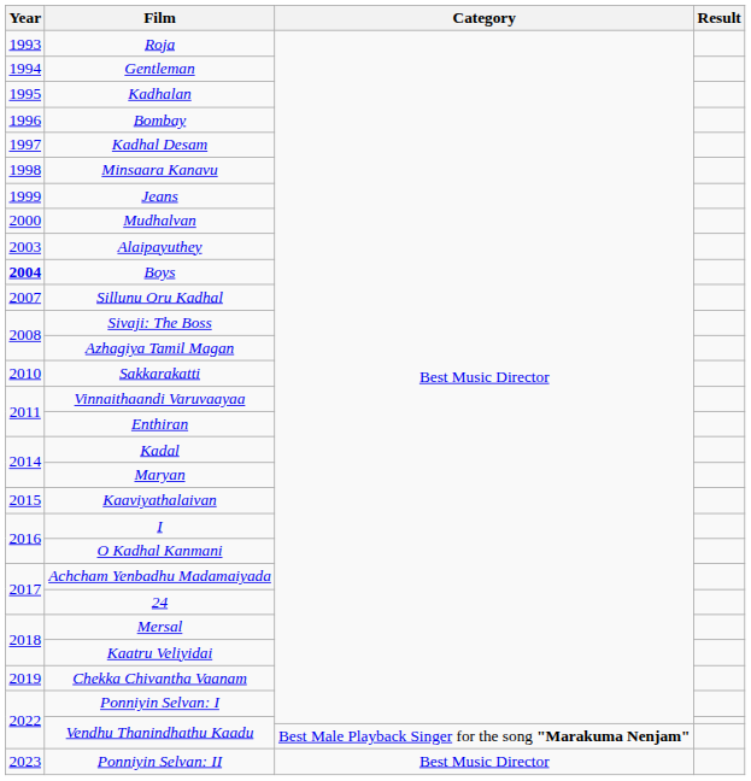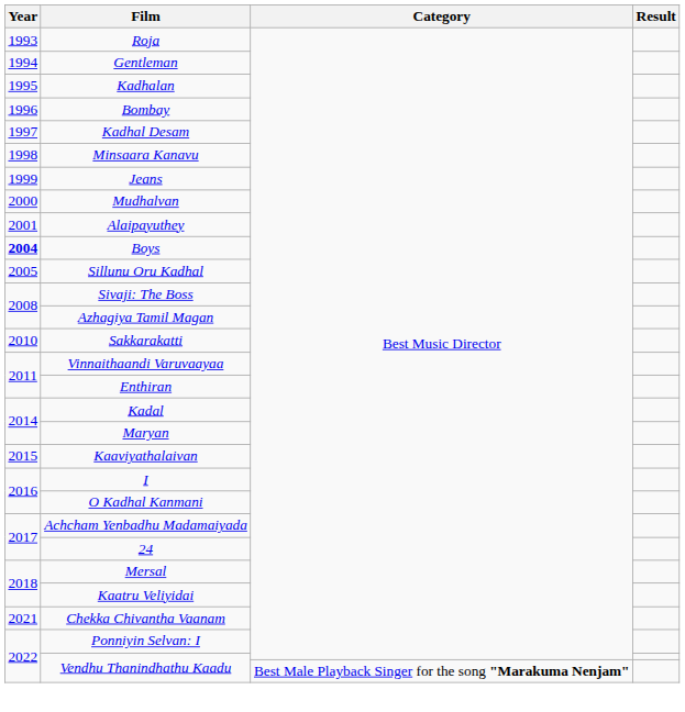 <table class="wikitable">
 <tr>
 <th>Year</th>
 <th>Film</th>
 <th>Category</th>
 <th>Result</th>
 </tr>
 <tr>
 <td style="text-align:center;"><a href='#'>1993</a></td>
 <td style="text-align:center;"><em><a href='#'>Roja</a></em></td>
 <td rowspan="28" style="text-align:center;"><a href='#'>Best Music Director</a></td>
 <td></td>
 </tr>
 <tr>
 <td style="text-align:center;"><a href='#'>1994</a></td>
 <td style="text-align:center;"><em><a href='#'>Gentleman</a></em></td>
 <td></td>
 </tr>
 <tr>
 <td style="text-align:center;"><a href='#'>1995</a></td>
 <td style="text-align:center;"><em><a href='#'>Kadhalan</a></em></td>
 <td></td>
 </tr>
 <tr>
 <td style="text-align:center;"><a href='#'>1996</a></td>
 <td style="text-align:center;"><em><a href='#'>Bombay</a></em></td>
 <td></td>
 </tr>
 <tr>
 <td style="text-align:center;"><a href='#'>1997</a></td>
 <td style="text-align:center;"><em><a href='#'>Kadhal Desam</a></em></td>
 <td></td>
 </tr>
 <tr>
 <td style="text-align:center;"><a href='#'>1998</a></td>
 <td style="text-align:center;"><em><a href='#'>Minsaara Kanavu</a></em></td>
 <td></td>
 </tr>
 <tr>
 <td style="text-align:center;"><a href='#'>1999</a></td>
 <td style="text-align:center;"><em><a href='#'>Jeans</a></em></td>
 <td></td>
 </tr>
 <tr>
 <td style="text-align:center;"><a href='#'>2000</a></td>
 <td style="text-align:center;"><em><a href='#'>Mudhalvan</a></em></td>
 <td></td>
 </tr>
 <tr>
-<td style="text-align:center;"><a href='#'>2003</a></td>
+<td style="text-align:center;"><a href='#'>2001</a></td>
 <td style="text-align:center;"><em><a href='#'>Alaipayuthey</a></em></td>
 <td></td>
 </tr>
 <tr>
 <td style="text-align:center;"><strong><a href='#'>2004</a></strong></td>
 <td style="text-align:center;"><a href='#'><em>Boys</em></a></td>
 <td></td>
 </tr>
 <tr>
-<td style="text-align:center;"><a href='#'>2007</a></td>
+<td style="text-align:center;"><a href='#'>2005</a></td>
 <td style="text-align:center;"><em><a href='#'>Sillunu Oru Kadhal</a></em></td>
 <td></td>
 </tr>
 <tr>
 <td rowspan="2" style="text-align:center;"><a href='#'>2008</a></td>
 <td style="text-align:center;"><em><a href='#'>Sivaji: The Boss</a></em></td>
 <td></td>
 </tr>
 <tr>
 <td style="text-align:center;"><em><a href='#'>Azhagiya Tamil Magan</a></em></td>
 <td></td>
 </tr>
 <tr>
 <td style="text-align:center;"><a href='#'>2010</a></td>
 <td style="text-align:center;"><em><a href='#'>Sakkarakatti</a></em></td>
 <td></td>
 </tr>
 <tr>
 <td rowspan="2" style="text-align:center;"><a href='#'>2011</a></td>
 <td style="text-align:center;"><em><a href='#'>Vinnaithaandi Varuvaayaa</a></em></td>
 <td></td>
 </tr>
 <tr>
 <td style="text-align:center;"><em><a href='#'>Enthiran</a></em></td>
 <td></td>
 </tr>
 <tr>
 <td rowspan="2" style="text-align:center;"><a href='#'>2014</a></td>
 <td style="text-align:center;"><em><a href='#'>Kadal</a></em></td>
 <td></td>
 </tr>
 <tr>
 <td style="text-align:center;"><em><a href='#'>Maryan</a></em></td>
 <td></td>
 </tr>
 <tr>
 <td style="text-align:center;"><a href='#'>2015</a></td>
 <td style="text-align:center;"><em><a href='#'>Kaaviyathalaivan</a></em></td>
 <td></td>
 </tr>
 <tr>
 <td rowspan="2" style="text-align:center;"><a href='#'>2016</a></td>
 <td style="text-align:center;"><em><a href='#'>I</a></em></td>
 <td></td>
 </tr>
 <tr>
 <td style="text-align:center;"><em><a href='#'>O Kadhal Kanmani</a></em></td>
 <td></td>
 </tr>
 <tr>
 <td rowspan="2" style="text-align:center;"><a href='#'>2017</a></td>
 <td style="text-align:center;"><em><a href='#'>Achcham Yenbadhu Madamaiyada</a></em></td>
 <td></td>
 </tr>
 <tr>
 <td style="text-align:center;"><em><a href='#'>24</a></em></td>
 <td></td>
 </tr>
 <tr>
 <td rowspan="2" style="text-align:center;"><a href='#'>2018</a></td>
 <td style="text-align:center;"><em><a href='#'>Mersal</a></em></td>
 <td></td>
 </tr>
 <tr>
 <td style="text-align:center;"><em><a href='#'>Kaatru Veliyidai</a></em></td>
 <td></td>
 </tr>
 <tr>
-<td style="text-align:center;"><a href='#'>2019</a></td>
+<td style="text-align:center;"><a href='#'>2021</a></td>
 <td style="text-align:center;"><em><a href='#'>Chekka Chivantha Vaanam</a></em></td>
 <td></td>
 </tr>
 <tr>
 <td rowspan="3" style="text-align:center;"><a href='#'>2022</a></td>
 <td style="text-align:center;"><em><a href='#'>Ponniyin Selvan: I</a></em></td>
 <td></td>
 </tr>
 <tr>
 <td rowspan="2" style="text-align:center;"><a href='#'><em>Vendhu Thanindhathu Kaadu</em></a></td>
 <td></td>
 </tr>
 <tr>
 <td style="text-align:center;"><a href='#'>Best Male Playback Singer</a> for the song <strong>"Marakuma Nenjam"</strong></td>
 <td></td>
 </tr>
-<tr>
-<td style="text-align:center;"><a href='#'>2023</a></td>
-<td style="text-align:center;"><a href='#'><em>Ponniyin Selvan: II</em></a></td>
-<td style="text-align:center;"><a href='#'>Best Music Director</a></td>
-<td></td>
-</tr>
 </table>
